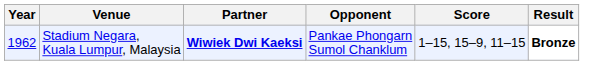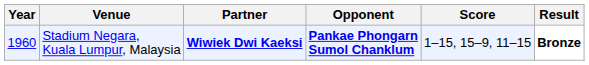 <table class="sortable wikitable" style="font-size: 90%;">
 <tr>
 <th>Year</th>
 <th>Venue</th>
 <th>Partner</th>
 <th>Opponent</th>
 <th>Score</th>
 <th>Result</th>
 </tr>
 <tr style="background:#ECF2FF">
-<td align="center"><a href='#'>1962</a></td>
+<td align="center"><a href='#'>1960</a></td>
 <td align="left"><a href='#'>Stadium Negara</a>,<br> <a href='#'>Kuala Lumpur</a>, Malaysia</td>
 <td align="left"><strong> <a href='#'>Wiwiek Dwi Kaeksi</a></strong></td>
-<td align="left"> <a href='#'>Pankae Phongarn</a><br> <a href='#'>Sumol Chanklum</a></td>
+<td align="left"><strong> <a href='#'>Pankae Phongarn</a><br> <a href='#'>Sumol Chanklum</a></strong></td>
 <td align="left">1–15, 15–9, 11–15</td>
 <td style="text-align:left; background:white"> <strong>Bronze</strong></td>
 </tr>
 </table>
